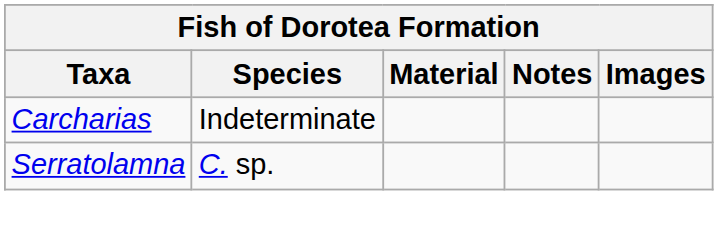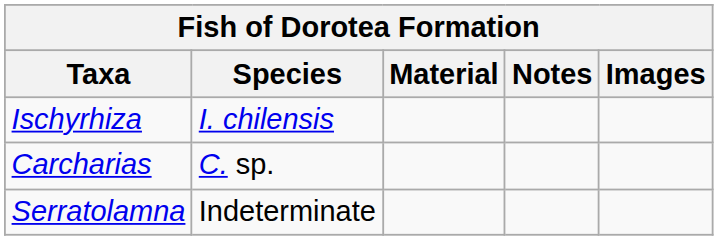 <table class="wikitable">
 <tr>
 <th colspan="5">Fish of Dorotea Formation</th>
 </tr>
 <tr>
 <th>Taxa</th>
 <th>Species</th>
 <th>Material</th>
 <th>Notes</th>
 <th>Images</th>
 </tr>
 <tr>
+<td><em><a href='#'>Ischyrhiza</a></em></td>
+<td><em><a href='#'>I. chilensis</a></em></td>
+<td></td>
+<td></td>
+<td></td>
+</tr>
+<tr>
 <td><em><a href='#'>Carcharias</a></em></td>
-<td>Indeterminate</td>
+<td><em><a href='#'>C.</a></em> sp.</td>
 <td></td>
 <td></td>
 <td></td>
 </tr>
 <tr>
 <td><em><a href='#'>Serratolamna</a></em></td>
-<td><em><a href='#'>C.</a></em> sp.</td>
+<td>Indeterminate</td>
 <td></td>
 <td></td>
 <td></td>
 </tr>
 </table>
